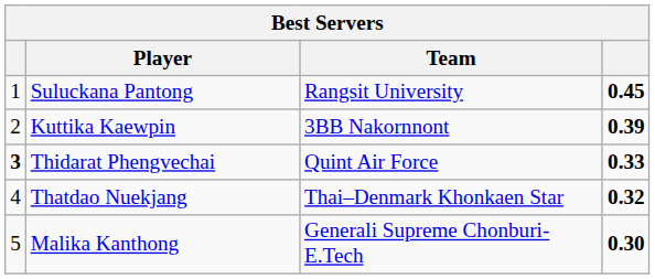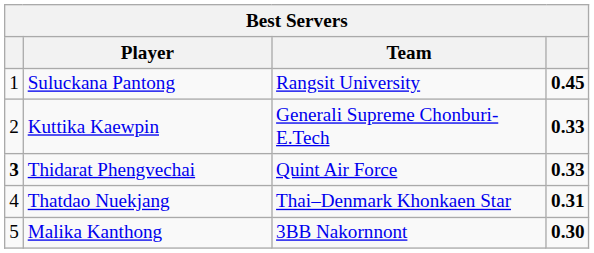 <table class="wikitable sortable" style=font-size:90%>
 <tr>
 <th colspan=4>Best Servers</th>
 </tr>
 <tr>
 <th></th>
 <th width=180>Player</th>
 <th width=200>Team</th>
 <th width=20></th>
 </tr>
 <tr>
 <td align=center>1</td>
 <td> <a href='#'>Suluckana Pantong</a></td>
 <td><a href='#'>Rangsit University</a></td>
 <td align=center><strong>0.45</strong></td>
 </tr>
 <tr>
 <td align=center>2</td>
 <td> <a href='#'>Kuttika Kaewpin</a></td>
-<td><a href='#'>3BB Nakornnont</a></td>
-<td align=center><strong>0.39</strong></td>
+<td><a href='#'>Generali Supreme Chonburi-E.Tech</a></td>
+<td align=center><strong>0.33</strong></td>
 </tr>
 <tr>
 <td align=center><strong>3</strong></td>
 <td> <a href='#'>Thidarat Phengvechai</a></td>
 <td><a href='#'>Quint Air Force</a></td>
 <td align=center><strong>0.33</strong></td>
 </tr>
 <tr>
 <td align=center>4</td>
 <td> <a href='#'>Thatdao Nuekjang</a></td>
 <td><a href='#'>Thai–Denmark Khonkaen Star</a></td>
-<td align=center><strong>0.32</strong></td>
+<td align=center><strong>0.31</strong></td>
 </tr>
 <tr>
 <td align=center>5</td>
 <td> <a href='#'>Malika Kanthong</a></td>
-<td><a href='#'>Generali Supreme Chonburi-E.Tech</a></td>
+<td><a href='#'>3BB Nakornnont</a></td>
 <td align=center><strong>0.30</strong></td>
 </tr>
 </table>
